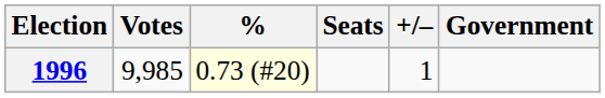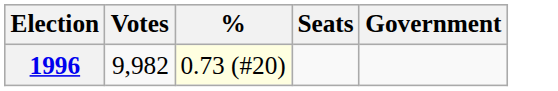 <table class=wikitable style="text-align: right;">
 <tr>
 <th>Election</th>
 <th>Votes</th>
 <th>%</th>
 <th>Seats</th>
-<th>+/–</th>
 <th>Government</th>
 </tr>
 <tr>
 <th><a href='#'>1996</a></th>
-<td>9,985</td>
+<td>9,982</td>
 <td style="background: lightyellow;">0.73 (#20)</td>
 <td></td>
-<td> 1</td>
 <td></td>
 </tr>
 </table>
